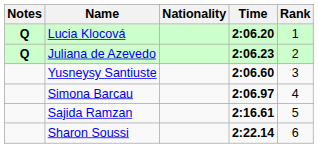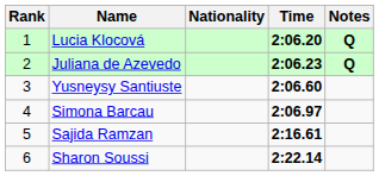 <table class="wikitable sortable" style="text-align:center">
 <tr>
-<th>Notes</th>
+<th>Rank</th>
 <th>Name</th>
 <th>Nationality</th>
 <th>Time</th>
-<th>Rank</th>
+<th>Notes</th>
 </tr>
 <tr bgcolor=ccffcc>
-<td><strong>Q</strong></td>
+<td>1</td>
 <td align=left><a href='#'>Lucia Klocová</a></td>
 <td align=left></td>
 <td><strong>2:06.20</strong></td>
-<td>1</td>
+<td><strong>Q</strong></td>
 </tr>
 <tr bgcolor=ccffcc>
-<td><strong>Q</strong></td>
+<td>2</td>
 <td align=left><a href='#'>Juliana de Azevedo</a></td>
 <td align=left></td>
 <td><strong>2:06.23</strong></td>
-<td>2</td>
+<td><strong>Q</strong></td>
 </tr>
 <tr>
-<td></td>
+<td>3</td>
 <td align=left><a href='#'>Yusneysy Santiuste</a></td>
 <td align=left></td>
 <td><strong>2:06.60</strong></td>
-<td>3</td>
+<td></td>
 </tr>
 <tr>
-<td></td>
+<td>4</td>
 <td align=left><a href='#'>Simona Barcau</a></td>
 <td align=left></td>
 <td><strong>2:06.97</strong></td>
-<td>4</td>
+<td></td>
 </tr>
 <tr>
-<td></td>
+<td>5</td>
 <td align=left><a href='#'>Sajida Ramzan</a></td>
 <td align=left></td>
 <td><strong>2:16.61</strong></td>
-<td>5</td>
+<td></td>
 </tr>
 <tr>
-<td></td>
+<td>6</td>
 <td align=left><a href='#'>Sharon Soussi</a></td>
 <td align=left></td>
 <td><strong>2:22.14</strong></td>
-<td>6</td>
+<td></td>
 </tr>
 </table>
